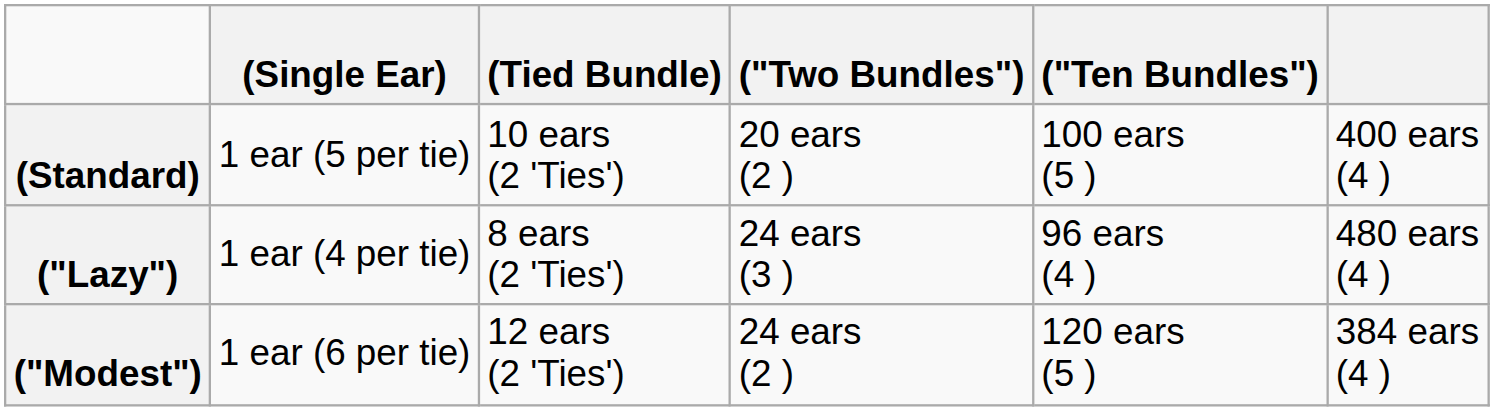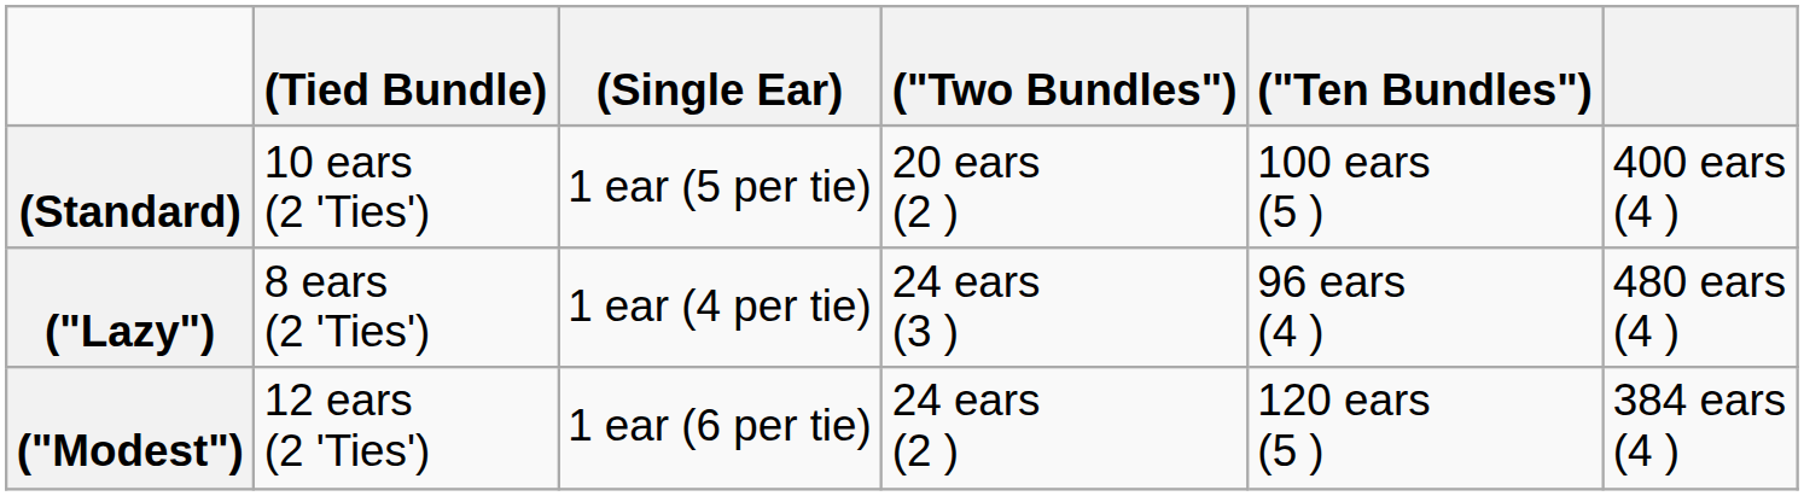 <table class="wikitable">
 <tr>
 <td></td>
+<th><br>(Tied Bundle)</th>
 <th><br>(Single Ear)</th>
-<th><br>(Tied Bundle)</th>
 <th><br>("Two Bundles")</th>
 <th><br>("Ten Bundles")</th>
 <th></th>
 </tr>
 <tr>
 <th><br>(Standard)</th>
+<td>10 ears<br>(2 'Ties')</td>
 <td>1 ear (5 per tie)</td>
-<td>10 ears<br>(2 'Ties')</td>
 <td>20 ears<br>(2 )</td>
 <td>100 ears<br>(5 )</td>
 <td>400 ears<br>(4 )</td>
 </tr>
 <tr>
 <th><br>("Lazy")</th>
+<td>8 ears<br>(2 'Ties')</td>
 <td>1 ear (4 per tie)</td>
-<td>8 ears<br>(2 'Ties')</td>
 <td>24 ears<br>(3 )</td>
 <td>96 ears<br>(4 )</td>
 <td>480 ears<br>(4 )</td>
 </tr>
 <tr>
 <th><br>("Modest")</th>
+<td>12 ears<br>(2 'Ties')</td>
 <td>1 ear (6 per tie)</td>
-<td>12 ears<br>(2 'Ties')</td>
 <td>24 ears<br>(2 )</td>
 <td>120 ears<br>(5 )</td>
 <td>384 ears<br>(4 )</td>
 </tr>
 </table>
